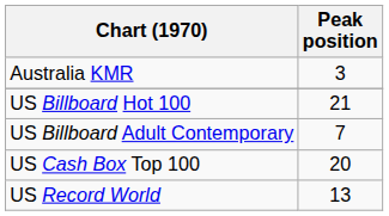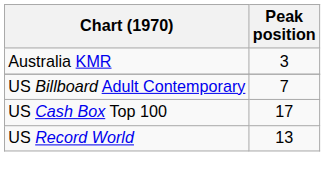 <table class="wikitable sortable">
 <tr>
 <th>Chart (1970)</th>
 <th>Peak<br>position</th>
 </tr>
 <tr>
 <td>Australia <a href='#'>KMR</a></td>
 <td style="text-align:center;">3</td>
 </tr>
 <tr>
 </tr>
 <tr>
-<td>US <em><a href='#'>Billboard</a></em> <a href='#'>Hot 100</a></td>
-<td style="text-align:center;">21</td>
-</tr>
-<tr>
 <td>US <em>Billboard</em> <a href='#'>Adult Contemporary</a></td>
 <td style="text-align:center;">7</td>
 </tr>
 <tr>
 <td>US <a href='#'><em>Cash Box</em></a> Top 100</td>
-<td align="center">20</td>
+<td align="center">17</td>
 </tr>
 <tr>
 <td>US <em><a href='#'>Record World</a></em></td>
 <td align="center">13</td>
 </tr>
 </table>
